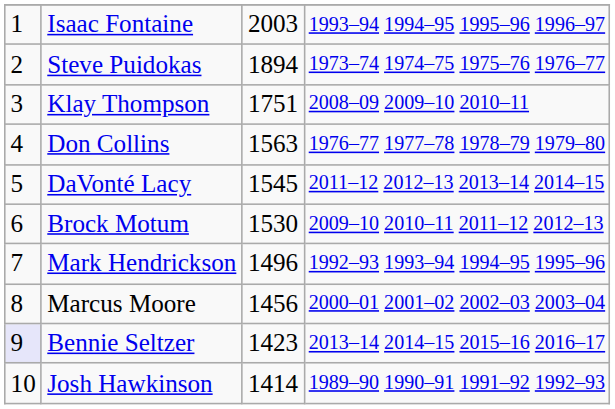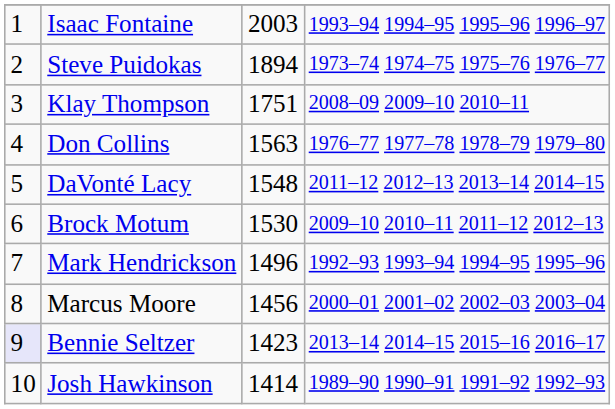 <table class="wikitable">
 <tr>
 </tr>
 <tr>
 <td>1</td>
 <td><a href='#'>Isaac Fontaine</a></td>
 <td>2003</td>
 <td style="font-size:80%;"><a href='#'>1993–94</a> <a href='#'>1994–95</a> <a href='#'>1995–96</a> <a href='#'>1996–97</a></td>
 </tr>
 <tr>
 <td>2</td>
 <td><a href='#'>Steve Puidokas</a></td>
 <td>1894</td>
 <td style="font-size:80%;"><a href='#'>1973–74</a> <a href='#'>1974–75</a> <a href='#'>1975–76</a> <a href='#'>1976–77</a></td>
 </tr>
 <tr>
 <td>3</td>
 <td><a href='#'>Klay Thompson</a></td>
 <td>1751</td>
 <td style="font-size:80%;"><a href='#'>2008–09</a> <a href='#'>2009–10</a> <a href='#'>2010–11</a></td>
 </tr>
 <tr>
 <td>4</td>
 <td><a href='#'>Don Collins</a></td>
 <td>1563</td>
 <td style="font-size:80%;"><a href='#'>1976–77</a> <a href='#'>1977–78</a> <a href='#'>1978–79</a> <a href='#'>1979–80</a></td>
 </tr>
 <tr>
 <td>5</td>
 <td><a href='#'>DaVonté Lacy</a></td>
-<td>1545</td>
+<td>1548</td>
 <td style="font-size:80%;"><a href='#'>2011–12</a> <a href='#'>2012–13</a> <a href='#'>2013–14</a> <a href='#'>2014–15</a></td>
 </tr>
 <tr>
 <td>6</td>
 <td><a href='#'>Brock Motum</a></td>
 <td>1530</td>
 <td style="font-size:80%;"><a href='#'>2009–10</a> <a href='#'>2010–11</a> <a href='#'>2011–12</a> <a href='#'>2012–13</a></td>
 </tr>
 <tr>
 <td>7</td>
 <td><a href='#'>Mark Hendrickson</a></td>
 <td>1496</td>
 <td style="font-size:80%;"><a href='#'>1992–93</a> <a href='#'>1993–94</a> <a href='#'>1994–95</a> <a href='#'>1995–96</a></td>
 </tr>
 <tr>
 <td>8</td>
 <td>Marcus Moore</td>
 <td>1456</td>
 <td style="font-size:80%;"><a href='#'>2000–01</a> <a href='#'>2001–02</a> <a href='#'>2002–03</a> <a href='#'>2003–04</a></td>
 </tr>
 <tr>
 <td style="background: lavender;">9</td>
 <td><a href='#'>Bennie Seltzer</a></td>
 <td>1423</td>
 <td style="font-size:80%;"><a href='#'>2013–14</a> <a href='#'>2014–15</a> <a href='#'>2015–16</a> <a href='#'>2016–17</a></td>
 </tr>
 <tr>
 <td>10</td>
 <td><a href='#'>Josh Hawkinson</a></td>
 <td>1414</td>
 <td style="font-size:80%;"><a href='#'>1989–90</a> <a href='#'>1990–91</a> <a href='#'>1991–92</a> <a href='#'>1992–93</a></td>
 </tr>
 </table>
